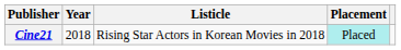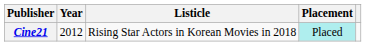 <table class="wikitable plainrowheaders">
 <tr>
 <th scope="col">Publisher</th>
 <th scope="col">Year</th>
 <th scope="col">Listicle</th>
 <th scope="col">Placement</th>
 <th scope="col" class="unsortable"></th>
 </tr>
 <tr>
 <th scope="row"><em><a href='#'>Cine21</a></em></th>
-<td style="text-align:center">2018</td>
+<td style="text-align:center">2012</td>
 <td>Rising Star Actors in Korean Movies in 2018</td>
 <td style="background: paleturquoise; text-align:center">Placed</td>
 <td></td>
 </tr>
 </table>
